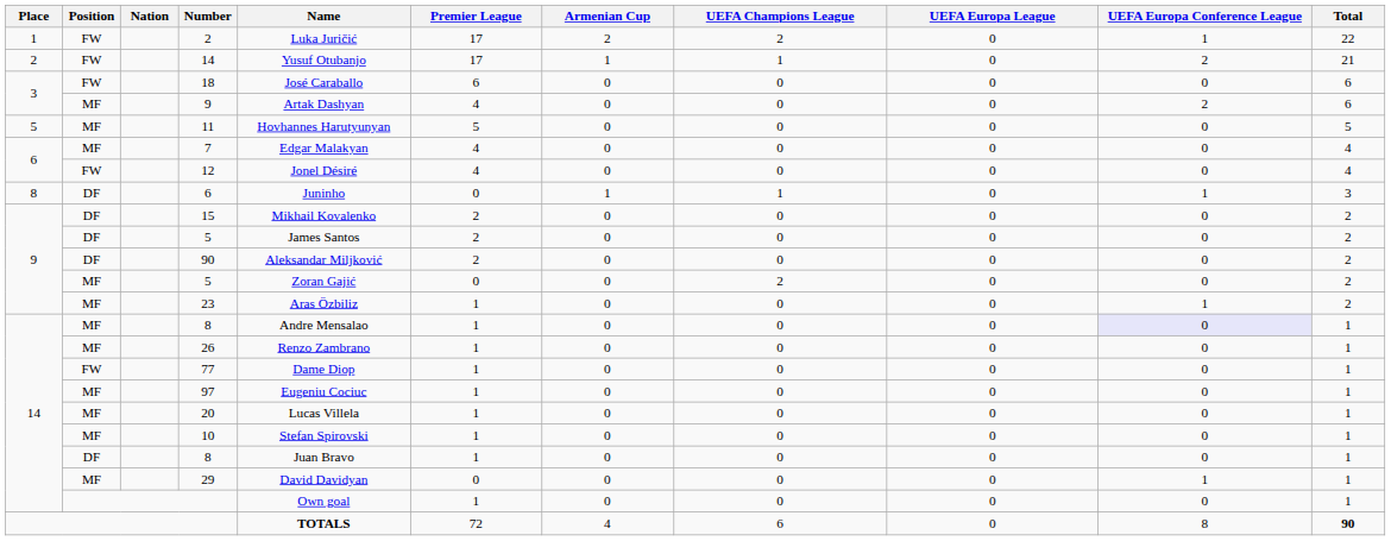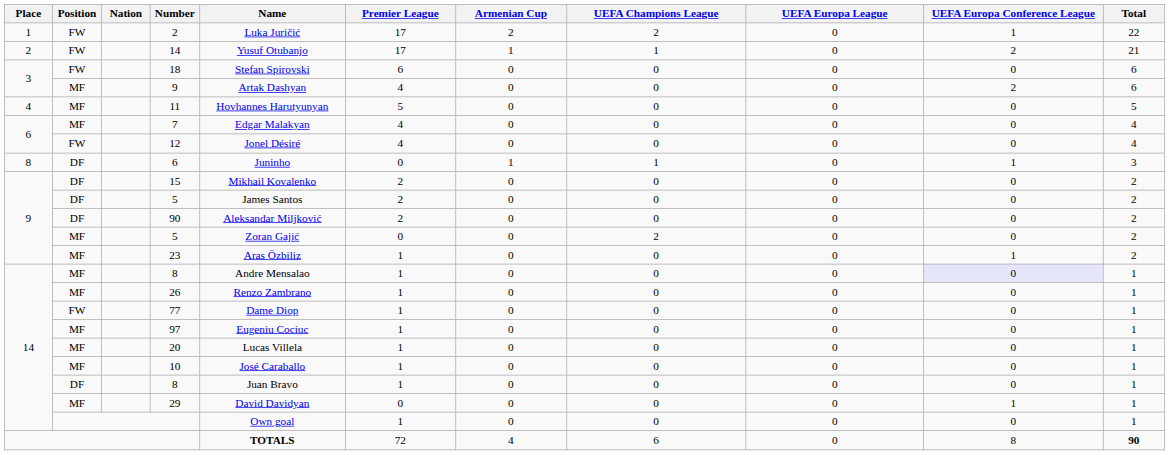 <table class="wikitable" style="font-size: 95%; text-align: center;">
 <tr>
 <th width=60>Place</th>
 <th width=60>Position</th>
 <th width=60>Nation</th>
 <th width=60>Number</th>
 <th width=200>Name</th>
 <th width=150><a href='#'>Premier League</a></th>
 <th width=150><a href='#'>Armenian Cup</a></th>
 <th width=250><a href='#'>UEFA Champions League</a></th>
 <th width=250><a href='#'>UEFA Europa League</a></th>
 <th width=250><a href='#'>UEFA Europa Conference League</a></th>
 <th width=80><strong>Total</strong></th>
 </tr>
 <tr>
 <td>1</td>
 <td>FW</td>
 <td></td>
 <td>2</td>
 <td><a href='#'>Luka Juričić</a></td>
 <td>17</td>
 <td>2</td>
 <td>2</td>
 <td>0</td>
 <td>1</td>
 <td>22</td>
 </tr>
 <tr>
 <td>2</td>
 <td>FW</td>
 <td></td>
 <td>14</td>
 <td><a href='#'>Yusuf Otubanjo</a></td>
 <td>17</td>
 <td>1</td>
 <td>1</td>
 <td>0</td>
 <td>2</td>
 <td>21</td>
 </tr>
 <tr>
 <td rowspan="2">3</td>
 <td>FW</td>
 <td></td>
 <td>18</td>
-<td><a href='#'>José Caraballo</a></td>
+<td><a href='#'>Stefan Spirovski</a></td>
 <td>6</td>
 <td>0</td>
 <td>0</td>
 <td>0</td>
 <td>0</td>
 <td>6</td>
 </tr>
 <tr>
 <td>MF</td>
 <td></td>
 <td>9</td>
 <td><a href='#'>Artak Dashyan</a></td>
 <td>4</td>
 <td>0</td>
 <td>0</td>
 <td>0</td>
 <td>2</td>
 <td>6</td>
 </tr>
 <tr>
-<td>5</td>
+<td>4</td>
 <td>MF</td>
 <td></td>
 <td>11</td>
 <td><a href='#'>Hovhannes Harutyunyan</a></td>
 <td>5</td>
 <td>0</td>
 <td>0</td>
 <td>0</td>
 <td>0</td>
 <td>5</td>
 </tr>
 <tr>
 <td rowspan="2">6</td>
 <td>MF</td>
 <td></td>
 <td>7</td>
 <td><a href='#'>Edgar Malakyan</a></td>
 <td>4</td>
 <td>0</td>
 <td>0</td>
 <td>0</td>
 <td>0</td>
 <td>4</td>
 </tr>
 <tr>
 <td>FW</td>
 <td></td>
 <td>12</td>
 <td><a href='#'>Jonel Désiré</a></td>
 <td>4</td>
 <td>0</td>
 <td>0</td>
 <td>0</td>
 <td>0</td>
 <td>4</td>
 </tr>
 <tr>
 <td>8</td>
 <td>DF</td>
 <td></td>
 <td>6</td>
 <td><a href='#'>Juninho</a></td>
 <td>0</td>
 <td>1</td>
 <td>1</td>
 <td>0</td>
 <td>1</td>
 <td>3</td>
 </tr>
 <tr>
 <td rowspan="5">9</td>
 <td>DF</td>
 <td></td>
 <td>15</td>
 <td><a href='#'>Mikhail Kovalenko</a></td>
 <td>2</td>
 <td>0</td>
 <td>0</td>
 <td>0</td>
 <td>0</td>
 <td>2</td>
 </tr>
 <tr>
 <td>DF</td>
 <td></td>
 <td>5</td>
 <td>James Santos</td>
 <td>2</td>
 <td>0</td>
 <td>0</td>
 <td>0</td>
 <td>0</td>
 <td>2</td>
 </tr>
 <tr>
 <td>DF</td>
 <td></td>
 <td>90</td>
 <td><a href='#'>Aleksandar Miljković</a></td>
 <td>2</td>
 <td>0</td>
 <td>0</td>
 <td>0</td>
 <td>0</td>
 <td>2</td>
 </tr>
 <tr>
 <td>MF</td>
 <td></td>
 <td>5</td>
 <td><a href='#'>Zoran Gajić</a></td>
 <td>0</td>
 <td>0</td>
 <td>2</td>
 <td>0</td>
 <td>0</td>
 <td>2</td>
 </tr>
 <tr>
 <td>MF</td>
 <td></td>
 <td>23</td>
 <td><a href='#'>Aras Özbiliz</a></td>
 <td>1</td>
 <td>0</td>
 <td>0</td>
 <td>0</td>
 <td>1</td>
 <td>2</td>
 </tr>
 <tr>
 <td rowspan="9">14</td>
 <td>MF</td>
 <td></td>
 <td>8</td>
 <td>Andre Mensalao</td>
 <td>1</td>
 <td>0</td>
 <td>0</td>
 <td>0</td>
 <td style="background: lavender;">0</td>
 <td>1</td>
 </tr>
 <tr>
 <td>MF</td>
 <td></td>
 <td>26</td>
 <td><a href='#'>Renzo Zambrano</a></td>
 <td>1</td>
 <td>0</td>
 <td>0</td>
 <td>0</td>
 <td>0</td>
 <td>1</td>
 </tr>
 <tr>
 <td>FW</td>
 <td></td>
 <td>77</td>
 <td><a href='#'>Dame Diop</a></td>
 <td>1</td>
 <td>0</td>
 <td>0</td>
 <td>0</td>
 <td>0</td>
 <td>1</td>
 </tr>
 <tr>
 <td>MF</td>
 <td></td>
 <td>97</td>
 <td><a href='#'>Eugeniu Cociuc</a></td>
 <td>1</td>
 <td>0</td>
 <td>0</td>
 <td>0</td>
 <td>0</td>
 <td>1</td>
 </tr>
 <tr>
 <td>MF</td>
 <td></td>
 <td>20</td>
 <td>Lucas Villela</td>
 <td>1</td>
 <td>0</td>
 <td>0</td>
 <td>0</td>
 <td>0</td>
 <td>1</td>
 </tr>
 <tr>
 <td>MF</td>
 <td></td>
 <td>10</td>
-<td><a href='#'>Stefan Spirovski</a></td>
+<td><a href='#'>José Caraballo</a></td>
 <td>1</td>
 <td>0</td>
 <td>0</td>
 <td>0</td>
 <td>0</td>
 <td>1</td>
 </tr>
 <tr>
 <td>DF</td>
 <td></td>
 <td>8</td>
 <td>Juan Bravo</td>
 <td>1</td>
 <td>0</td>
 <td>0</td>
 <td>0</td>
 <td>0</td>
 <td>1</td>
 </tr>
 <tr>
 <td>MF</td>
 <td></td>
 <td>29</td>
 <td><a href='#'>David Davidyan</a></td>
 <td>0</td>
 <td>0</td>
 <td>0</td>
 <td>0</td>
 <td>1</td>
 <td>1</td>
 </tr>
 <tr>
 <td colspan="3"></td>
 <td><a href='#'>Own goal</a></td>
 <td>1</td>
 <td>0</td>
 <td>0</td>
 <td>0</td>
 <td>0</td>
 <td>1</td>
 </tr>
 <tr>
 <td colspan="4"></td>
 <td><strong>TOTALS</strong></td>
 <td>72</td>
 <td>4</td>
 <td>6</td>
 <td>0</td>
 <td>8</td>
 <td><strong>90</strong></td>
 </tr>
 </table>
